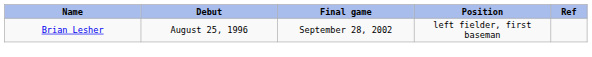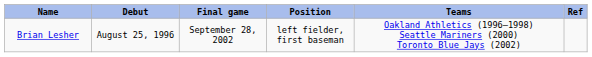 <table class="wikitable" style="width: 100%">
 <tr>
 <th style="background:#a8bdec; width:15%;">Name</th>
 <th style="width:15%; background:#a8bdec;">Debut</th>
 <th style="width:15%; background:#a8bdec;">Final game</th>
 <th style="width:15%; background:#a8bdec;">Position</th>
+<th style="width:36%; background:#a8bdec;">Teams</th>
 <th style="width:4%; background:#a8bdec;">Ref</th>
 </tr>
 <tr align=center>
 <td><a href='#'>Brian Lesher</a></td>
 <td>August 25, 1996</td>
 <td>September 28, 2002</td>
 <td>left fielder, first baseman</td>
+<td><a href='#'>Oakland Athletics</a> (1996–1998)<br><a href='#'>Seattle Mariners</a> (2000)<br><a href='#'>Toronto Blue Jays</a> (2002)</td>
 <td></td>
 </tr>
 </table>
